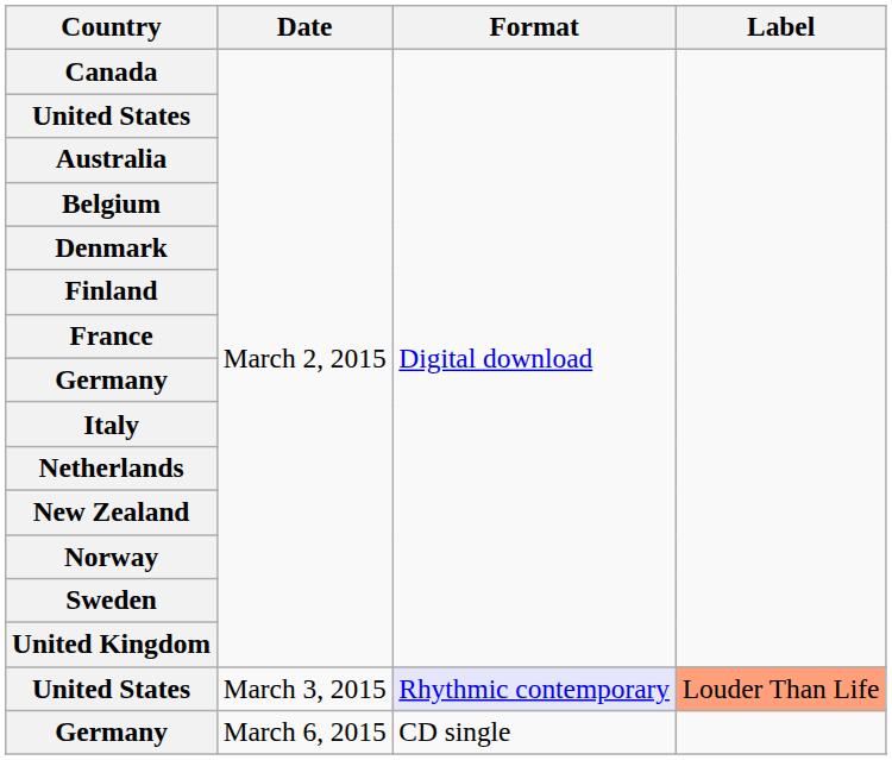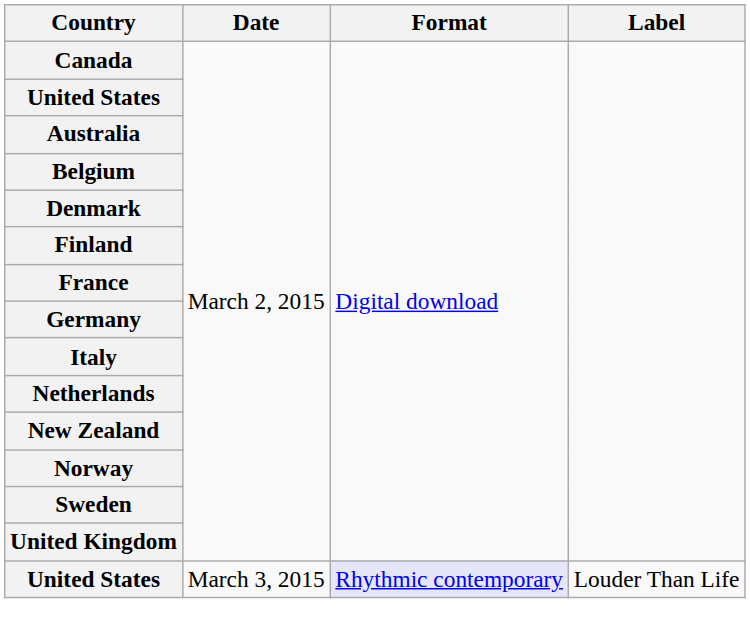 <table class="wikitable plainrowheaders sortable">
 <tr>
 <th scope="col">Country</th>
 <th scope="col">Date</th>
 <th scope="col">Format</th>
 <th scope="col">Label</th>
 </tr>
 <tr>
 <th scope="row">Canada</th>
 <td rowspan="14">March 2, 2015</td>
 <td rowspan="14"><a href='#'>Digital download</a></td>
 <td rowspan="14"></td>
 </tr>
 <tr>
 <th scope="row">United States</th>
 </tr>
 <tr>
 <th scope="row">Australia</th>
 </tr>
 <tr>
 <th scope="row">Belgium</th>
 </tr>
 <tr>
 <th scope="row">Denmark</th>
 </tr>
 <tr>
 <th scope="row">Finland</th>
 </tr>
 <tr>
 <th scope="row">France</th>
 </tr>
 <tr>
 <th scope="row">Germany</th>
 </tr>
 <tr>
 <th scope="row">Italy</th>
 </tr>
 <tr>
 <th scope="row">Netherlands</th>
 </tr>
 <tr>
 <th scope="row">New Zealand</th>
 </tr>
 <tr>
 <th scope="row">Norway</th>
 </tr>
 <tr>
 <th scope="row">Sweden</th>
 </tr>
 <tr>
 <th scope="row" rowspan="1">United Kingdom</th>
 </tr>
 <tr>
 <th scope="row" rowspan="1">United States</th>
 <td rowspan="1">March 3, 2015</td>
 <td style="background: lavender;"><a href='#'>Rhythmic contemporary</a></td>
-<td style="background: lightsalmon;">Louder Than Life</td>
-</tr>
-<tr>
-<th scope="row">Germany </th>
-<td>March 6, 2015</td>
-<td>CD single</td>
-<td></td>
+<td>Louder Than Life</td>
 </tr>
 </table>
